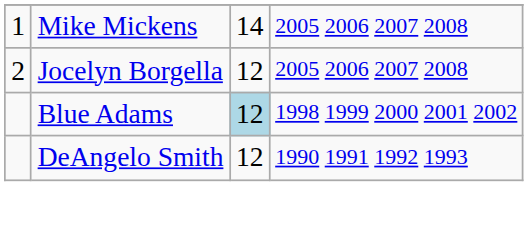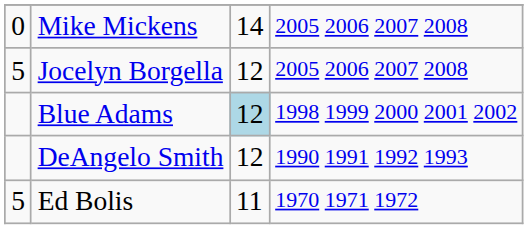 <table class="wikitable">
 <tr>
 </tr>
 <tr>
-<td>1</td>
+<td>0</td>
 <td><a href='#'>Mike Mickens</a></td>
 <td>14</td>
 <td style="font-size:80%;"><a href='#'>2005</a> <a href='#'>2006</a> <a href='#'>2007</a> <a href='#'>2008</a></td>
 </tr>
 <tr>
-<td>2</td>
+<td>5</td>
 <td><a href='#'>Jocelyn Borgella</a></td>
 <td>12</td>
 <td style="font-size:80%;"><a href='#'>2005</a> <a href='#'>2006</a> <a href='#'>2007</a> <a href='#'>2008</a></td>
 </tr>
 <tr>
 <td></td>
 <td><a href='#'>Blue Adams</a></td>
 <td style="background: lightblue;">12</td>
 <td style="font-size:80%;"><a href='#'>1998</a> <a href='#'>1999</a> <a href='#'>2000</a> <a href='#'>2001</a> <a href='#'>2002</a></td>
 </tr>
 <tr>
 <td></td>
 <td><a href='#'>DeAngelo Smith</a></td>
 <td>12</td>
 <td style="font-size:80%;"><a href='#'>1990</a> <a href='#'>1991</a> <a href='#'>1992</a> <a href='#'>1993</a></td>
 </tr>
+<tr>
+<td>5</td>
+<td>Ed Bolis</td>
+<td>11</td>
+<td style="font-size:80%;"><a href='#'>1970</a> <a href='#'>1971</a> <a href='#'>1972</a></td>
+</tr>
 </table>
